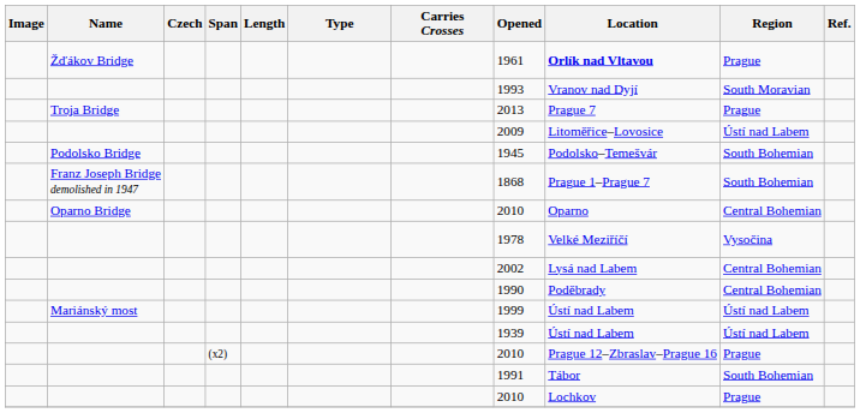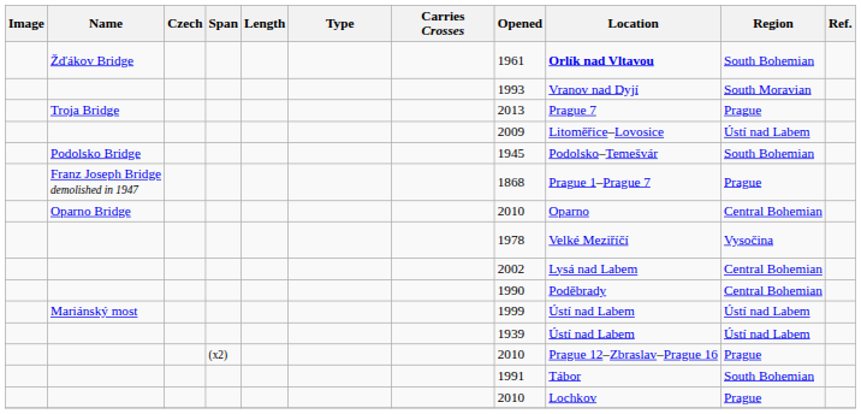 <table class="wikitable  static-row-numbers static-row-header-text">
 <tr>
 <th class="unsortable">Image</th>
 <th scope=col>Name</th>
 <th scope=col>Czech</th>
 <th scope=col>Span</th>
 <th scope=col>Length</th>
 <th scope=col width="115">Type</th>
 <th scope=col width="115">Carries<br><em>Crosses</em></th>
 <th scope=col>Opened</th>
 <th scope=col>Location</th>
 <th scope=col>Region</th>
 <th class="unsortable">Ref.</th>
 </tr>
 <tr>
 <td></td>
 <td><a href='#'>Žďákov Bridge</a></td>
 <td></td>
 <td></td>
 <td></td>
 <td><small></small></td>
 <td></td>
 <td>1961</td>
 <td><strong><a href='#'>Orlík nad Vltavou</a><br><small></small></strong></td>
-<td><a href='#'>Prague</a></td>
+<td><a href='#'>South Bohemian</a></td>
 <td><br><br></td>
 </tr>
 <tr>
 <td></td>
 <td></td>
 <td></td>
 <td></td>
 <td></td>
 <td><small></small></td>
 <td></td>
 <td>1993</td>
 <td><a href='#'>Vranov nad Dyjí</a><br><small></small></td>
 <td><a href='#'>South Moravian</a></td>
 <td><br></td>
 </tr>
 <tr>
 <td></td>
 <td><a href='#'>Troja Bridge</a></td>
 <td></td>
 <td></td>
 <td></td>
 <td><small></small></td>
 <td></td>
 <td>2013</td>
 <td><a href='#'>Prague 7</a><br><small></small></td>
 <td><a href='#'>Prague</a></td>
 <td><br></td>
 </tr>
 <tr>
 <td></td>
 <td></td>
 <td></td>
 <td></td>
 <td></td>
 <td><small></small></td>
 <td></td>
 <td>2009</td>
 <td><a href='#'>Litoměřice</a>–<a href='#'>Lovosice</a><br><small></small></td>
 <td><a href='#'>Ústí nad Labem</a></td>
 <td></td>
 </tr>
 <tr>
 <td></td>
 <td><a href='#'>Podolsko Bridge</a></td>
 <td></td>
 <td></td>
 <td></td>
 <td><small></small></td>
 <td></td>
 <td>1945</td>
 <td><a href='#'>Podolsko</a>–<a href='#'>Temešvár</a><br><small></small></td>
 <td><a href='#'>South Bohemian</a></td>
 <td><br></td>
 </tr>
 <tr>
 <td></td>
 <td><a href='#'>Franz Joseph Bridge</a><br><small><em>demolished in 1947</em></small></td>
 <td></td>
 <td></td>
 <td></td>
 <td><small></small></td>
 <td></td>
 <td>1868</td>
 <td><a href='#'>Prague 1</a>–<a href='#'>Prague 7</a><br><small></small></td>
-<td><a href='#'>South Bohemian</a></td>
+<td><a href='#'>Prague</a></td>
 <td></td>
 </tr>
 <tr>
 <td></td>
 <td><a href='#'>Oparno Bridge</a></td>
 <td></td>
 <td></td>
 <td></td>
 <td><small></small></td>
 <td></td>
 <td>2010</td>
 <td><a href='#'>Oparno</a><br><small></small></td>
 <td><a href='#'>Central Bohemian</a></td>
 <td></td>
 </tr>
 <tr>
 <td></td>
 <td></td>
 <td></td>
 <td></td>
 <td></td>
 <td><small></small></td>
 <td></td>
 <td>1978</td>
 <td><a href='#'>Velké Meziříčí</a><br><small></small></td>
 <td><a href='#'>Vysočina</a></td>
 <td><br><br></td>
 </tr>
 <tr>
 <td></td>
 <td></td>
 <td></td>
 <td></td>
 <td></td>
 <td><small></small></td>
 <td></td>
 <td>2002</td>
 <td><a href='#'>Lysá nad Labem</a><br><small></small></td>
 <td><a href='#'>Central Bohemian</a></td>
 <td></td>
 </tr>
 <tr>
 <td></td>
 <td></td>
 <td></td>
 <td></td>
 <td></td>
 <td><small></small></td>
 <td></td>
 <td>1990</td>
 <td><a href='#'>Poděbrady</a><br><small></small></td>
 <td><a href='#'>Central Bohemian</a></td>
 <td><br></td>
 </tr>
 <tr>
 <td></td>
 <td><a href='#'>Mariánský most</a></td>
 <td></td>
 <td></td>
 <td></td>
 <td><small></small></td>
 <td></td>
 <td>1999</td>
 <td><a href='#'>Ústí nad Labem</a><br><small></small></td>
 <td><a href='#'>Ústí nad Labem</a></td>
 <td><br></td>
 </tr>
 <tr>
 <td></td>
 <td></td>
 <td></td>
 <td></td>
 <td></td>
 <td><small></small></td>
 <td></td>
 <td>1939</td>
 <td><a href='#'>Ústí nad Labem</a><br><small></small></td>
 <td><a href='#'>Ústí nad Labem</a></td>
 <td></td>
 </tr>
 <tr>
 <td></td>
 <td></td>
 <td></td>
 <td><small>(x2)</small></td>
 <td></td>
 <td><small></small></td>
 <td></td>
 <td>2010</td>
 <td><a href='#'>Prague 12</a>–<a href='#'>Zbraslav</a>–<a href='#'>Prague 16</a><br><small></small></td>
 <td><a href='#'>Prague</a></td>
 <td></td>
 </tr>
 <tr>
 <td></td>
 <td></td>
 <td></td>
 <td></td>
 <td></td>
 <td><small></small></td>
 <td></td>
 <td>1991</td>
 <td><a href='#'>Tábor</a><br><small></small></td>
 <td><a href='#'>South Bohemian</a></td>
 <td><br></td>
 </tr>
 <tr>
 <td></td>
 <td></td>
 <td></td>
 <td></td>
 <td></td>
 <td><small></small></td>
 <td></td>
 <td>2010</td>
 <td><a href='#'>Lochkov</a><br><small></small></td>
 <td><a href='#'>Prague</a></td>
 <td></td>
 </tr>
 <tr>
 </tr>
 </table>
